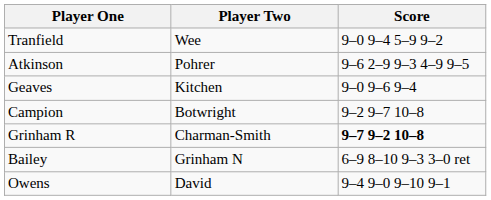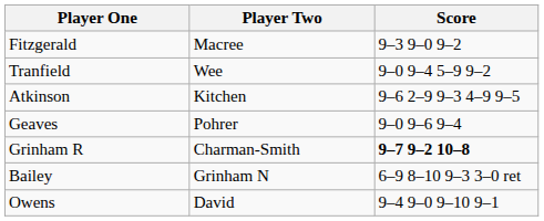 <table class="wikitable">
 <tr>
 <th width=170>Player One</th>
 <th width=170>Player Two</th>
 <th width=150>Score</th>
+</tr>
+<tr>
+<td> Fitzgerald</td>
+<td> Macree</td>
+<td>9–3 9–0 9–2</td>
 </tr>
 <tr>
 <td> Tranfield</td>
 <td> Wee</td>
 <td>9–0 9–4 5–9 9–2</td>
 </tr>
 <tr>
 <td> Atkinson</td>
-<td> Pohrer</td>
+<td> Kitchen</td>
 <td>9–6 2–9 9–3 4–9 9–5</td>
 </tr>
 <tr>
 <td> Geaves</td>
-<td> Kitchen</td>
+<td> Pohrer</td>
 <td>9–0 9–6 9–4</td>
-</tr>
-<tr>
-<td> Campion</td>
-<td> Botwright</td>
-<td>9–2 9–7 10–8</td>
 </tr>
 <tr>
 <td> Grinham R</td>
 <td> Charman-Smith</td>
 <td><strong>9–7 9–2 10–8</strong></td>
 </tr>
 <tr>
 <td> Bailey</td>
 <td> Grinham N</td>
 <td>6–9 8–10 9–3 3–0 ret</td>
 </tr>
 <tr>
 <td> Owens</td>
 <td> David</td>
 <td>9–4 9–0 9–10 9–1</td>
 </tr>
 </table>
